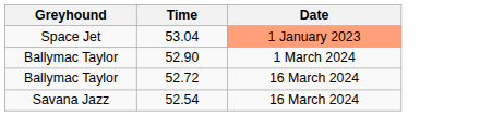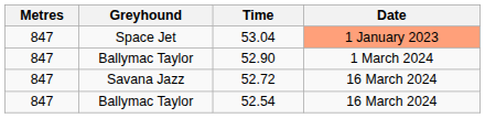 <table class="wikitable" style="font-size: 100%">
 <tr>
+<th width=80>Metres</th>
 <th width=150>Greyhound</th>
 <th width=100>Time</th>
 <th width=200>Date</th>
 </tr>
 <tr align=center>
+<td>847</td>
 <td>Space Jet</td>
 <td>53.04</td>
 <td style="background: lightsalmon;">1 January 2023</td>
 </tr>
 <tr align=center>
+<td>847</td>
 <td>Ballymac Taylor</td>
 <td>52.90</td>
 <td>1 March 2024</td>
 </tr>
 <tr align=center>
-<td>Ballymac Taylor</td>
+<td>847</td>
+<td>Savana Jazz</td>
 <td>52.72</td>
 <td>16 March 2024</td>
 </tr>
 <tr align=center>
-<td>Savana Jazz</td>
+<td>847</td>
+<td>Ballymac Taylor</td>
 <td>52.54</td>
 <td>16 March 2024</td>
 </tr>
 </table>
